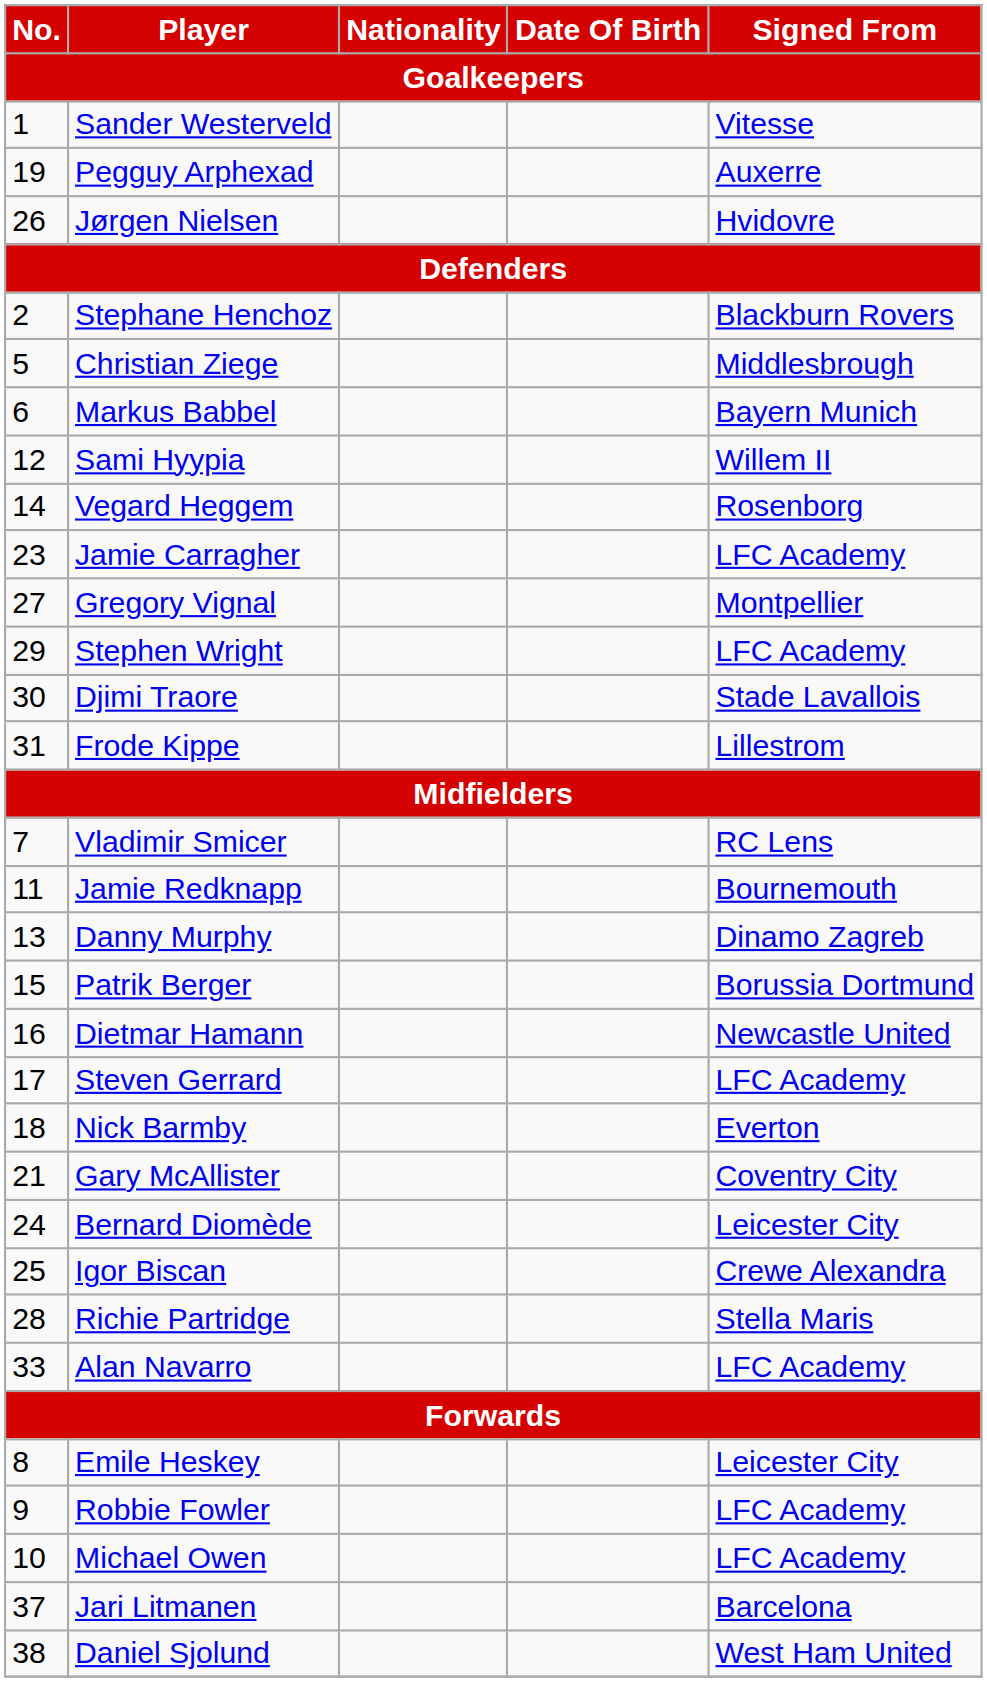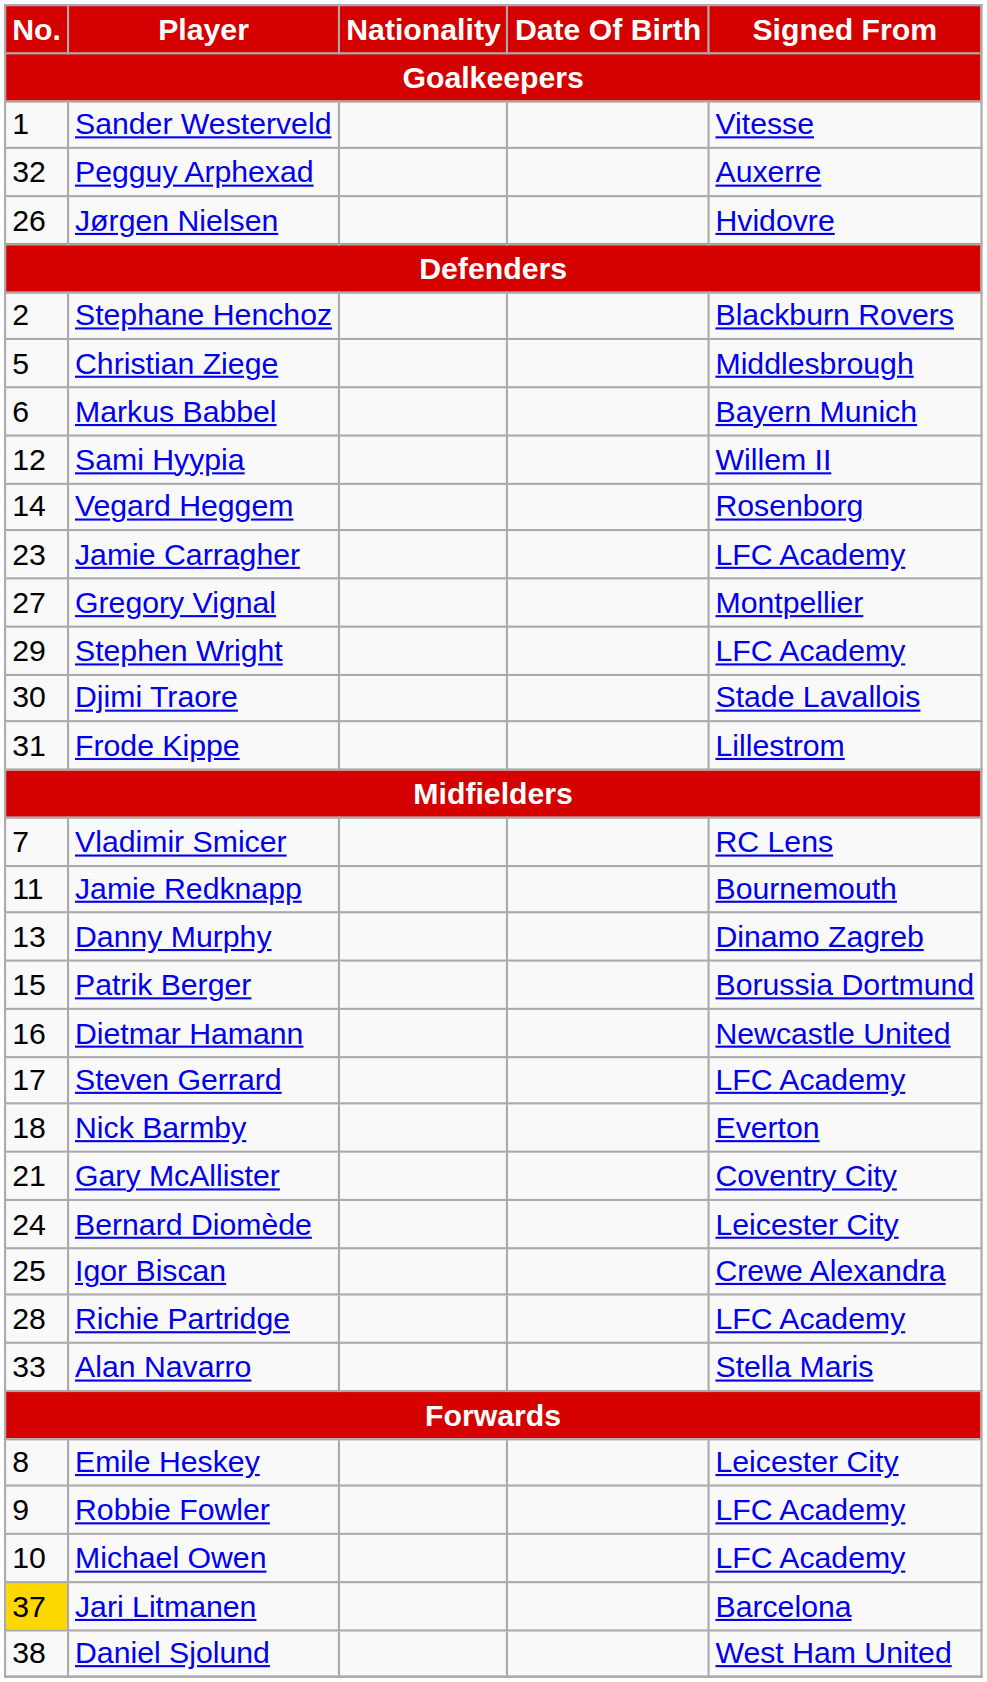 <table class="wikitable" style="text-align:left; font-size:90%;">
 <tr>
 <th style="background:#d50000; color:white; text-align:center;">No.</th>
 <th style="background:#d50000; color:white; text-align:center;">Player</th>
 <th style="background:#d50000; color:white; text-align:center;">Nationality</th>
 <th style="background:#d50000; color:white; text-align:center;">Date Of Birth</th>
 <th style="background:#d50000; color:white; text-align:center;">Signed From</th>
 </tr>
 <tr>
 <th colspan="10" style="background:#d50000; color:white; text-align:center"><strong>Goalkeepers</strong></th>
 </tr>
 <tr>
 <td>1</td>
 <td><a href='#'>Sander Westerveld</a></td>
 <td></td>
 <td></td>
 <td> <a href='#'>Vitesse</a></td>
 </tr>
 <tr>
-<td>19</td>
+<td>32</td>
 <td><a href='#'>Pegguy Arphexad</a></td>
 <td></td>
 <td></td>
 <td> <a href='#'>Auxerre</a></td>
 </tr>
 <tr>
 <td>26</td>
 <td><a href='#'>Jørgen Nielsen</a></td>
 <td></td>
 <td></td>
 <td> <a href='#'>Hvidovre</a></td>
 </tr>
 <tr>
 <th colspan="10" style="background:#d50000; color:white; text-align:center"><strong>Defenders</strong></th>
 </tr>
 <tr>
 <td>2</td>
 <td><a href='#'>Stephane Henchoz</a></td>
 <td></td>
 <td></td>
 <td> <a href='#'>Blackburn Rovers</a></td>
 </tr>
 <tr>
 <td>5</td>
 <td><a href='#'>Christian Ziege</a></td>
 <td></td>
 <td></td>
 <td> <a href='#'>Middlesbrough</a></td>
 </tr>
 <tr>
 <td>6</td>
 <td><a href='#'>Markus Babbel</a></td>
 <td></td>
 <td></td>
 <td> <a href='#'>Bayern Munich</a></td>
 </tr>
 <tr>
 <td>12</td>
 <td><a href='#'>Sami Hyypia</a></td>
 <td></td>
 <td></td>
 <td> <a href='#'>Willem II</a></td>
 </tr>
 <tr>
 <td>14</td>
 <td><a href='#'>Vegard Heggem</a></td>
 <td></td>
 <td></td>
 <td> <a href='#'>Rosenborg</a></td>
 </tr>
 <tr>
 <td>23</td>
 <td><a href='#'>Jamie Carragher</a></td>
 <td></td>
 <td></td>
 <td> <a href='#'>LFC Academy</a></td>
 </tr>
 <tr>
 <td>27</td>
 <td><a href='#'>Gregory Vignal</a></td>
 <td></td>
 <td></td>
 <td> <a href='#'>Montpellier</a></td>
 </tr>
 <tr>
 <td>29</td>
 <td><a href='#'>Stephen Wright</a></td>
 <td></td>
 <td></td>
 <td> <a href='#'>LFC Academy</a></td>
 </tr>
 <tr>
 <td>30</td>
 <td><a href='#'>Djimi Traore</a></td>
 <td></td>
 <td></td>
 <td> <a href='#'>Stade Lavallois</a></td>
 </tr>
 <tr>
 <td>31</td>
 <td><a href='#'>Frode Kippe</a></td>
 <td></td>
 <td></td>
 <td> <a href='#'>Lillestrom</a></td>
 </tr>
 <tr>
 <th colspan="10" style="background:#d50000; color:white; text-align:center"><strong>Midfielders</strong></th>
 </tr>
 <tr>
 <td>7</td>
 <td><a href='#'>Vladimir Smicer</a></td>
 <td></td>
 <td></td>
 <td> <a href='#'>RC Lens</a></td>
 </tr>
 <tr>
 <td>11</td>
 <td><a href='#'>Jamie Redknapp</a></td>
 <td></td>
 <td></td>
 <td> <a href='#'>Bournemouth</a></td>
 </tr>
 <tr>
 <td>13</td>
 <td><a href='#'>Danny Murphy</a></td>
 <td></td>
 <td></td>
 <td> <a href='#'>Dinamo Zagreb</a></td>
 </tr>
 <tr>
 <td>15</td>
 <td><a href='#'>Patrik Berger</a></td>
 <td></td>
 <td></td>
 <td> <a href='#'>Borussia Dortmund</a></td>
 </tr>
 <tr>
 <td>16</td>
 <td><a href='#'>Dietmar Hamann</a></td>
 <td></td>
 <td></td>
 <td> <a href='#'>Newcastle United</a></td>
 </tr>
 <tr>
 <td>17</td>
 <td><a href='#'>Steven Gerrard</a></td>
 <td></td>
 <td></td>
 <td> <a href='#'>LFC Academy</a></td>
 </tr>
 <tr>
 <td>18</td>
 <td><a href='#'>Nick Barmby</a></td>
 <td></td>
 <td></td>
 <td> <a href='#'>Everton</a></td>
 </tr>
 <tr>
 <td>21</td>
 <td><a href='#'>Gary McAllister</a></td>
 <td></td>
 <td></td>
 <td> <a href='#'>Coventry City</a></td>
 </tr>
 <tr>
 <td>24</td>
 <td><a href='#'>Bernard Diomède</a></td>
 <td></td>
 <td></td>
 <td> <a href='#'>Leicester City</a></td>
 </tr>
 <tr>
 <td>25</td>
 <td><a href='#'>Igor Biscan</a></td>
 <td></td>
 <td></td>
 <td> <a href='#'>Crewe Alexandra</a></td>
 </tr>
 <tr>
 <td>28</td>
 <td><a href='#'>Richie Partridge</a></td>
 <td></td>
 <td></td>
-<td> <a href='#'>Stella Maris</a></td>
+<td> <a href='#'>LFC Academy</a></td>
 </tr>
 <tr>
 <td>33</td>
 <td><a href='#'>Alan Navarro</a></td>
 <td></td>
 <td></td>
-<td> <a href='#'>LFC Academy</a></td>
+<td> <a href='#'>Stella Maris</a></td>
 </tr>
 <tr>
 <th colspan="10" style="background:#d50000; color:white; text-align:center"><strong>Forwards</strong></th>
 </tr>
 <tr>
 <td>8</td>
 <td><a href='#'>Emile Heskey</a></td>
 <td></td>
 <td></td>
 <td> <a href='#'>Leicester City</a></td>
 </tr>
 <tr>
 <td>9</td>
 <td><a href='#'>Robbie Fowler</a></td>
 <td></td>
 <td></td>
 <td> <a href='#'>LFC Academy</a></td>
 </tr>
 <tr>
 <td>10</td>
 <td><a href='#'>Michael Owen</a></td>
 <td></td>
 <td></td>
 <td> <a href='#'>LFC Academy</a></td>
 </tr>
 <tr>
-<td>37</td>
+<td style="background: gold;">37</td>
 <td><a href='#'>Jari Litmanen</a></td>
 <td></td>
 <td></td>
 <td> <a href='#'>Barcelona</a></td>
 </tr>
 <tr>
 <td>38</td>
 <td><a href='#'>Daniel Sjolund</a></td>
 <td></td>
 <td></td>
 <td> <a href='#'>West Ham United</a></td>
 </tr>
 <tr>
 </tr>
 </table>
